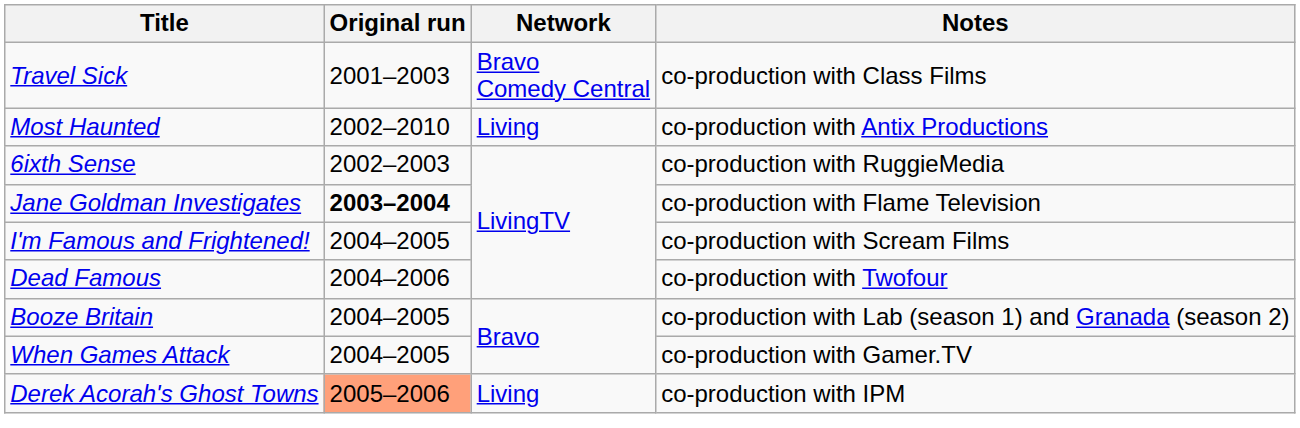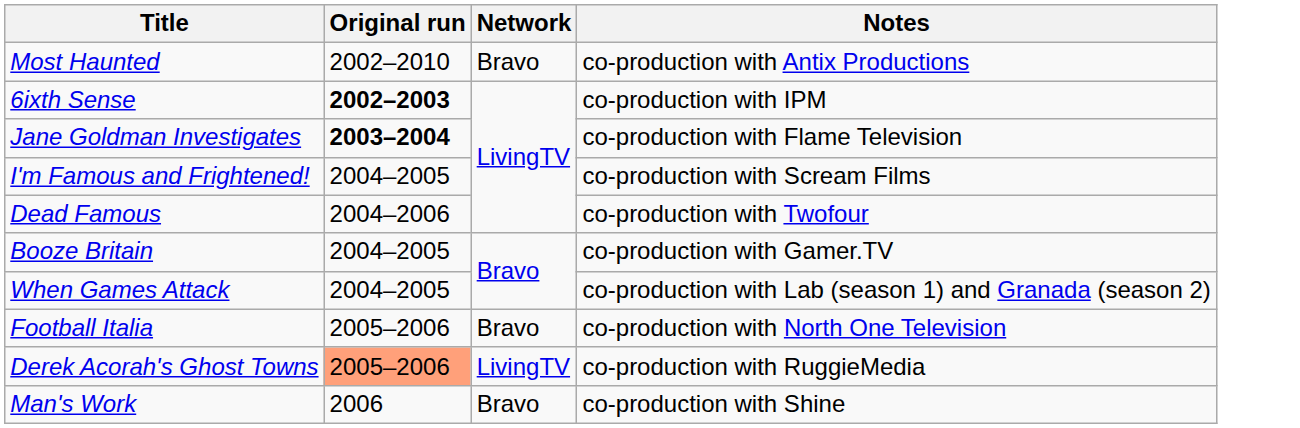 <table class="wikitable sortable">
 <tr>
 <th>Title</th>
 <th>Original run</th>
 <th>Network</th>
 <th>Notes</th>
 </tr>
 <tr>
-<td><em><a href='#'>Travel Sick</a></em></td>
-<td>2001–2003</td>
-<td><a href='#'>Bravo</a><br><a href='#'>Comedy Central</a></td>
-<td>co-production with Class Films</td>
-</tr>
-<tr>
 <td><em><a href='#'>Most Haunted</a></em></td>
 <td>2002–2010</td>
-<td><a href='#'>Living</a></td>
+<td>Bravo</td>
 <td>co-production with <a href='#'>Antix Productions</a></td>
 </tr>
 <tr>
 <td><em><a href='#'>6ixth Sense</a></em></td>
-<td>2002–2003</td>
+<td><strong>2002–2003</strong></td>
 <td rowspan="4"><a href='#'>LivingTV</a></td>
-<td>co-production with RuggieMedia</td>
+<td>co-production with IPM</td>
 </tr>
 <tr>
 <td><em><a href='#'>Jane Goldman Investigates</a></em></td>
 <td><strong>2003–2004</strong></td>
 <td>co-production with Flame Television</td>
 </tr>
 <tr>
 <td><em><a href='#'>I'm Famous and Frightened!</a></em></td>
 <td>2004–2005</td>
 <td>co-production with Scream Films</td>
 </tr>
 <tr>
 <td><em><a href='#'>Dead Famous</a></em></td>
 <td>2004–2006</td>
 <td>co-production with <a href='#'>Twofour</a></td>
 </tr>
 <tr>
 <td><em><a href='#'>Booze Britain</a></em></td>
 <td>2004–2005</td>
 <td rowspan="2"><a href='#'>Bravo</a></td>
-<td>co-production with Lab (season 1) and <a href='#'>Granada</a> (season 2)</td>
+<td>co-production with Gamer.TV</td>
 </tr>
 <tr>
 <td><em><a href='#'>When Games Attack</a></em></td>
 <td>2004–2005</td>
-<td>co-production with Gamer.TV</td>
+<td>co-production with Lab (season 1) and <a href='#'>Granada</a> (season 2)</td>
+</tr>
+<tr>
+<td><em><a href='#'>Football Italia</a></em></td>
+<td>2005–2006</td>
+<td>Bravo</td>
+<td>co-production with <a href='#'>North One Television</a></td>
 </tr>
 <tr>
 <td><em><a href='#'>Derek Acorah's Ghost Towns</a></em></td>
 <td style="background: lightsalmon;">2005–2006</td>
-<td><a href='#'>Living</a></td>
-<td>co-production with IPM</td>
+<td><a href='#'>LivingTV</a></td>
+<td>co-production with RuggieMedia</td>
+</tr>
+<tr>
+<td><em><a href='#'>Man's Work</a></em></td>
+<td>2006</td>
+<td>Bravo</td>
+<td>co-production with Shine</td>
 </tr>
 </table>
